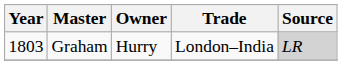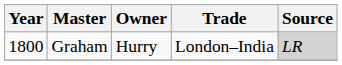 <table class=" wikitable">
 <tr>
 <th>Year</th>
 <th>Master</th>
 <th>Owner</th>
 <th>Trade</th>
 <th>Source</th>
 </tr>
 <tr>
-<td>1803</td>
+<td>1800</td>
 <td>Graham</td>
 <td>Hurry</td>
 <td>London–India</td>
 <td style="background: lightgrey;"><em>LR</em></td>
 </tr>
 <tr>
 </tr>
 </table>
